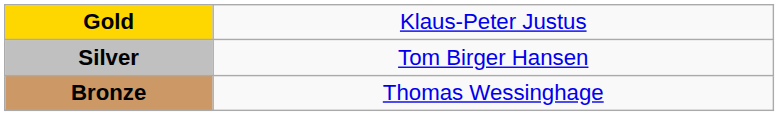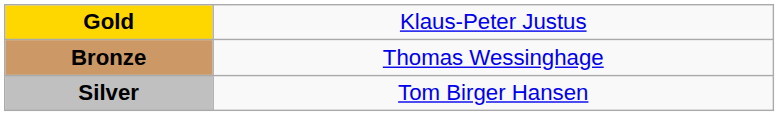 <table class="wikitable" style="text-align:center; " width="35%">
 <tr>
 <td bgcolor="gold"><strong>Gold</strong></td>
 <td><a href='#'>Klaus-Peter Justus</a><br>  <small><em></em></small></td>
 </tr>
 <tr>
+<td bgcolor="CC9966"><strong>Bronze</strong></td>
+<td><a href='#'>Thomas Wessinghage</a><br>  <small><em></em></small></td>
+</tr>
+<tr>
 <td bgcolor="silver"><strong>Silver</strong></td>
 <td><a href='#'>Tom Birger Hansen</a><br>  <small><em></em></small></td>
 </tr>
-<tr>
-<td bgcolor="CC9966"><strong>Bronze</strong></td>
-<td><a href='#'>Thomas Wessinghage</a><br>  <small><em></em></small></td>
-</tr>
 </table>
